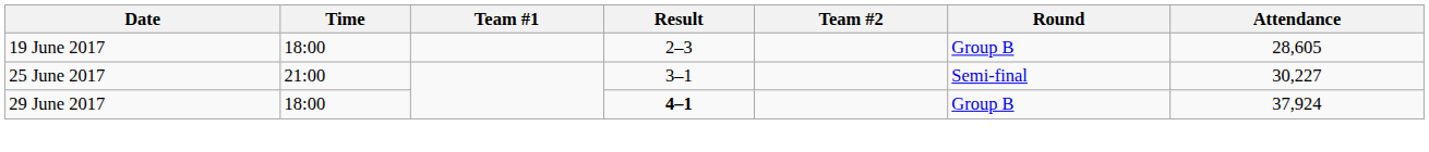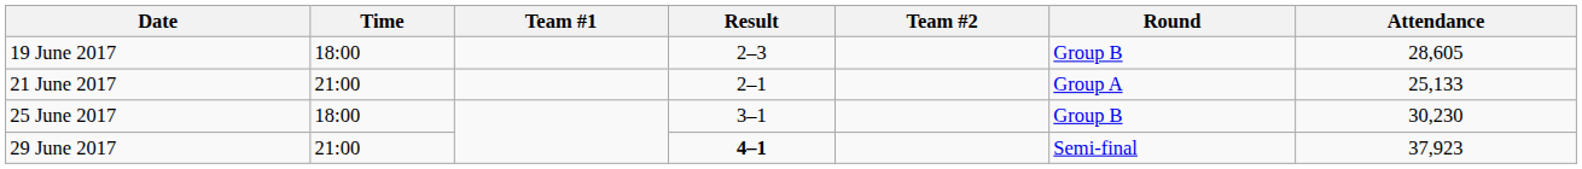 <table class="wikitable" style="text-align:left; width:100%;">
 <tr>
 <th>Date</th>
 <th>Time</th>
 <th>Team #1</th>
 <th>Result</th>
 <th>Team #2</th>
 <th>Round</th>
 <th>Attendance</th>
 </tr>
 <tr>
 <td>19 June 2017</td>
 <td>18:00</td>
 <td></td>
 <td style="text-align:center;">2–3</td>
 <td></td>
 <td><a href='#'>Group B</a></td>
 <td style="text-align:center;">28,605</td>
 </tr>
 <tr>
+<td>21 June 2017</td>
+<td>21:00</td>
+<td></td>
+<td style="text-align:center;">2–1</td>
+<td></td>
+<td><a href='#'>Group A</a></td>
+<td style="text-align:center;">25,133</td>
+</tr>
+<tr>
 <td>25 June 2017</td>
-<td>21:00</td>
+<td>18:00</td>
 <td rowspan="2"></td>
 <td style="text-align:center;">3–1</td>
 <td></td>
-<td><a href='#'>Semi-final</a></td>
-<td style="text-align:center;">30,227</td>
+<td><a href='#'>Group B</a></td>
+<td style="text-align:center;">30,230</td>
 </tr>
 <tr>
 <td>29 June 2017</td>
-<td>18:00</td>
+<td>21:00</td>
 <td style="text-align:center;"><strong>4–1</strong></td>
 <td></td>
-<td><a href='#'>Group B</a></td>
-<td style="text-align:center;">37,924</td>
+<td><a href='#'>Semi-final</a></td>
+<td style="text-align:center;">37,923</td>
 </tr>
 </table>
